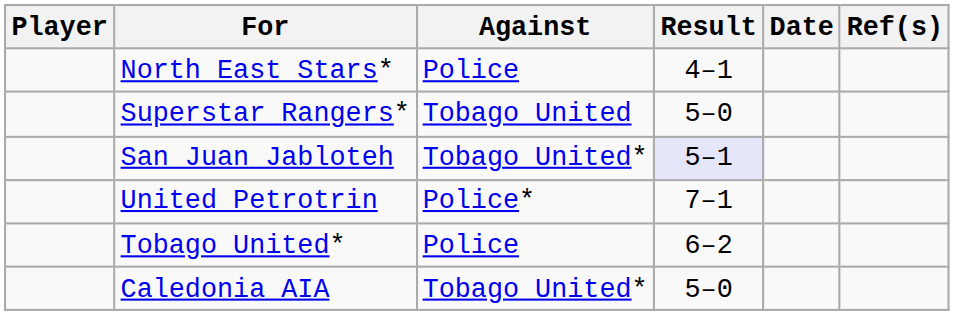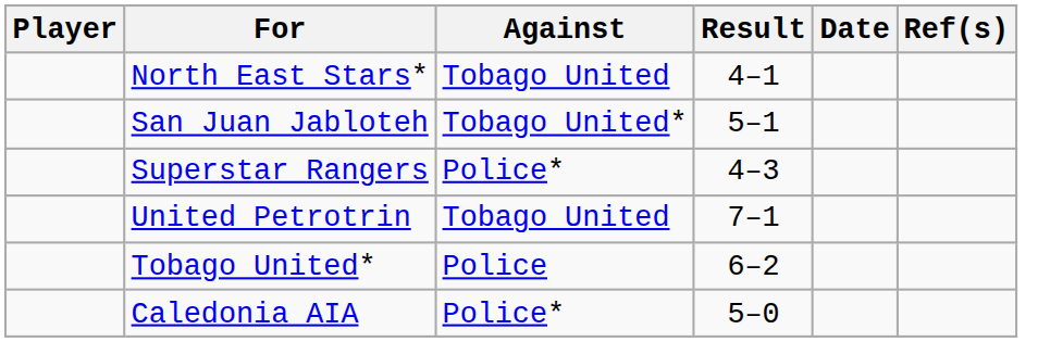 <table class="wikitable sortable">
 <tr>
 <th>Player</th>
 <th>For</th>
 <th>Against</th>
 <th align=center>Result</th>
 <th>Date</th>
 <th class="unsortable">Ref(s)</th>
 </tr>
 <tr>
 <td> </td>
 <td><a href='#'>North East Stars</a>*</td>
-<td><a href='#'>Police</a></td>
+<td><a href='#'>Tobago United</a></td>
 <td align="center">4–1</td>
-<td></td>
-<td></td>
-</tr>
-<tr>
-<td> </td>
-<td><a href='#'>Superstar Rangers</a>*</td>
-<td><a href='#'>Tobago United</a></td>
-<td align="center">5–0</td>
 <td></td>
 <td></td>
 </tr>
 <tr>
 <td> </td>
 <td><a href='#'>San Juan Jabloteh</a></td>
 <td><a href='#'>Tobago United</a>*</td>
-<td align="center" style="background: lavender;">5–1</td>
+<td align="center">5–1</td>
+<td></td>
+<td></td>
+</tr>
+<tr>
+<td> </td>
+<td><a href='#'>Superstar Rangers</a></td>
+<td><a href='#'>Police</a>*</td>
+<td align="center">4–3</td>
 <td></td>
 <td></td>
 </tr>
 <tr>
 <td> </td>
 <td><a href='#'>United Petrotrin</a></td>
-<td><a href='#'>Police</a>*</td>
+<td><a href='#'>Tobago United</a></td>
 <td align="center">7–1</td>
 <td></td>
 <td></td>
 </tr>
 <tr>
 <td> </td>
 <td><a href='#'>Tobago United</a>*</td>
 <td><a href='#'>Police</a></td>
 <td align="center">6–2</td>
 <td></td>
 <td></td>
 </tr>
 <tr>
 <td> </td>
 <td><a href='#'>Caledonia AIA</a></td>
-<td><a href='#'>Tobago United</a>*</td>
+<td><a href='#'>Police</a>*</td>
 <td align="center">5–0</td>
 <td></td>
 <td></td>
 </tr>
 </table>
